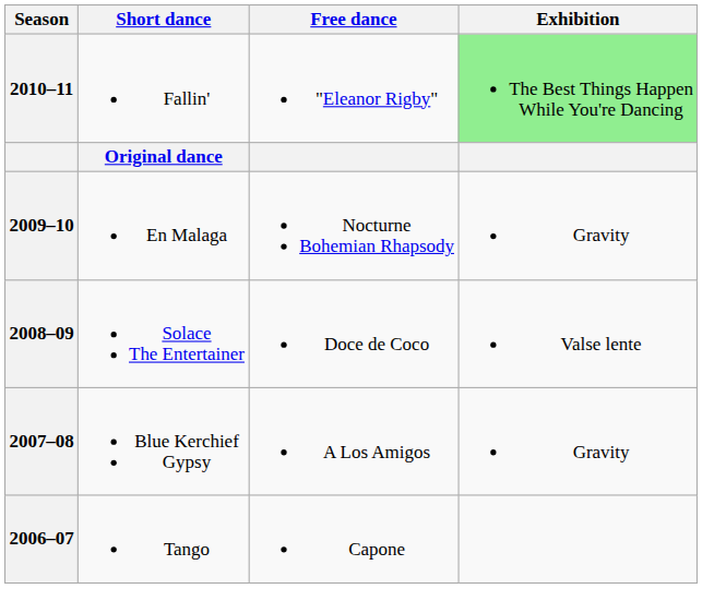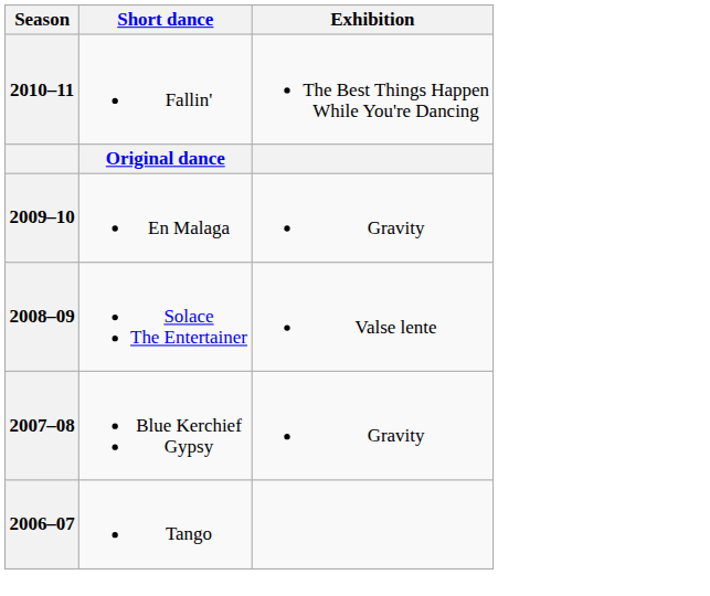 <table class="wikitable" style="text-align:center">
 <tr>
 <th>Season</th>
 <th><a href='#'>Short dance</a></th>
-<th><a href='#'>Free dance</a></th>
 <th>Exhibition</th>
 </tr>
 <tr>
 <th>2010–11 <br> </th>
 <td><br><ul><li>Fallin' <br></li></ul></td>
-<td><br><ul><li>"<a href='#'>Eleanor Rigby</a>" <br></li></ul></td>
-<td style="background: lightgreen;"><br><ul><li>The Best Things Happen <br>While You're Dancing <br></li></ul></td>
+<td><br><ul><li>The Best Things Happen <br>While You're Dancing <br></li></ul></td>
 </tr>
 <tr>
 <th></th>
 <th><a href='#'>Original dance</a></th>
 <th></th>
-<th></th>
 </tr>
 <tr>
 <th>2009–10 <br> </th>
 <td><br><ul><li>En Malaga <br></li></ul></td>
-<td><br><ul><li>Nocturne <br></li><li><a href='#'>Bohemian Rhapsody</a> <br></li></ul></td>
 <td><br><ul><li>Gravity <br></li></ul></td>
 </tr>
 <tr>
 <th>2008–09 <br> </th>
 <td><br><ul><li> <a href='#'>Solace</a> <br></li><li> <a href='#'>The Entertainer</a> <br></li></ul></td>
-<td><br><ul><li>Doce de Coco <br></li></ul></td>
 <td><br><ul><li>Valse lente <br></li></ul></td>
 </tr>
 <tr>
 <th>2007–08 <br> </th>
 <td><br><ul><li>Blue Kerchief <br></li><li>Gypsy <br></li></ul></td>
-<td><br><ul><li>A Los Amigos <br></li></ul></td>
 <td><br><ul><li>Gravity <br></li></ul></td>
 </tr>
 <tr>
 <th>2006–07 <br> </th>
 <td><br><ul><li>Tango</li></ul></td>
-<td><br><ul><li>Capone <br></li></ul></td>
 <td></td>
 </tr>
 </table>
